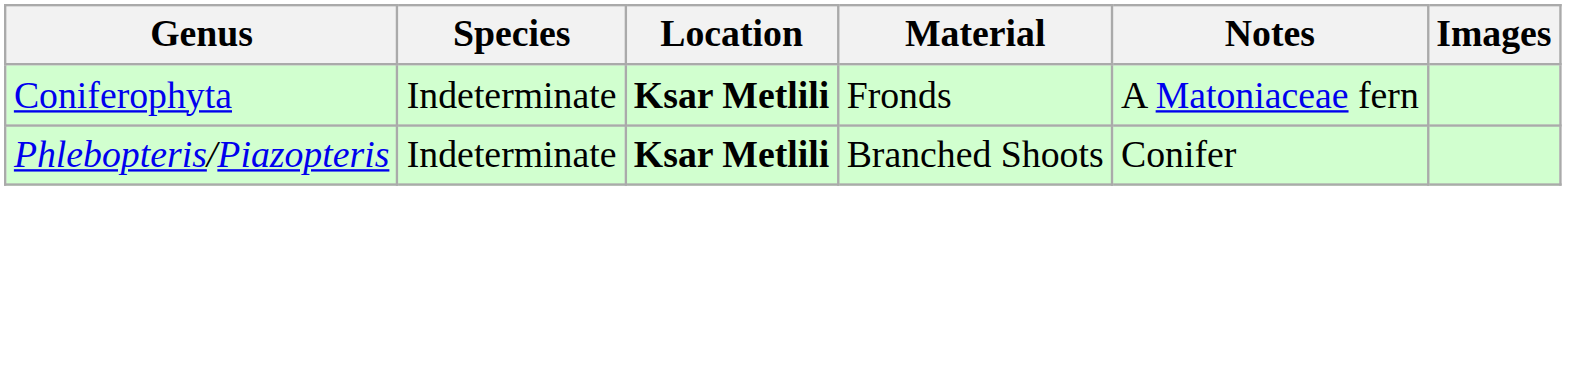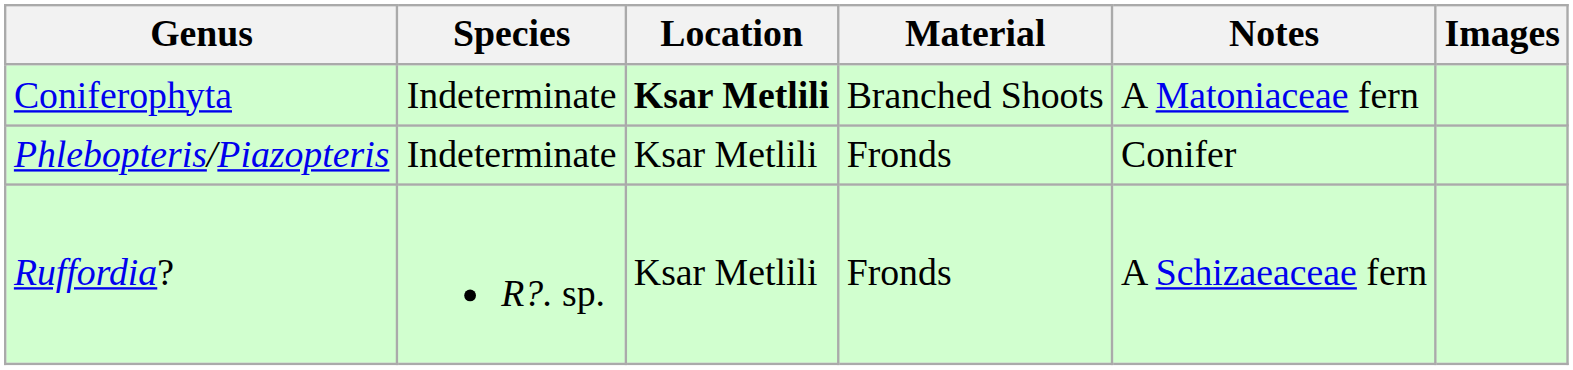 <table class="wikitable sortable">
 <tr>
 <th>Genus</th>
 <th>Species</th>
 <th>Location</th>
 <th>Material</th>
 <th>Notes</th>
 <th>Images</th>
 </tr>
 <tr>
 <td style="background:#D1FFCF;"><a href='#'>Coniferophyta</a></td>
 <td style="background:#D1FFCF;">Indeterminate</td>
 <td style="background:#D1FFCF;"><strong>Ksar Metlili</strong></td>
-<td style="background:#D1FFCF;">Fronds</td>
+<td style="background:#D1FFCF;">Branched Shoots</td>
 <td style="background:#D1FFCF;">A <a href='#'>Matoniaceae</a> fern</td>
 <td style="background:#D1FFCF;"></td>
 </tr>
 <tr>
 <td style="background:#D1FFCF;"><em><a href='#'>Phlebopteris</a>/<a href='#'>Piazopteris</a></em></td>
 <td style="background:#D1FFCF;">Indeterminate</td>
-<td style="background:#D1FFCF;"><strong>Ksar Metlili</strong></td>
-<td style="background:#D1FFCF;">Branched Shoots</td>
+<td style="background:#D1FFCF;">Ksar Metlili</td>
+<td style="background:#D1FFCF;">Fronds</td>
 <td style="background:#D1FFCF;">Conifer</td>
 <td style="background:#D1FFCF;"></td>
 </tr>
+<tr>
+<td style="background:#D1FFCF;"><a href='#'><em>Ruffordia</em></a>?</td>
+<td style="background:#D1FFCF;"><br><ul><li><em>R?.</em> sp.</li></ul></td>
+<td style="background:#D1FFCF;">Ksar Metlili</td>
+<td style="background:#D1FFCF;">Fronds</td>
+<td style="background:#D1FFCF;">A <a href='#'>Schizaeaceae</a> fern</td>
+<td style="background:#D1FFCF;"></td>
+</tr>
 </table>
